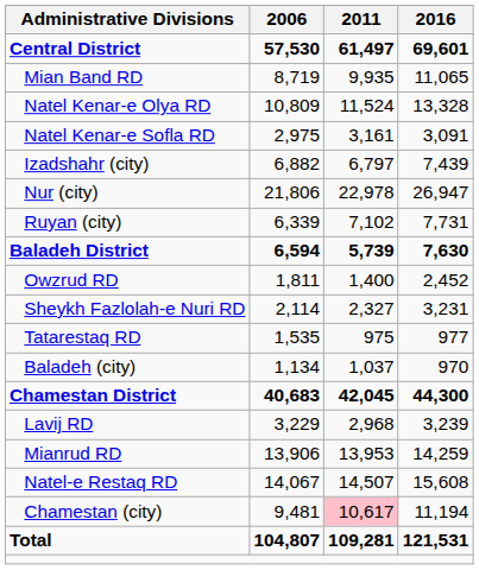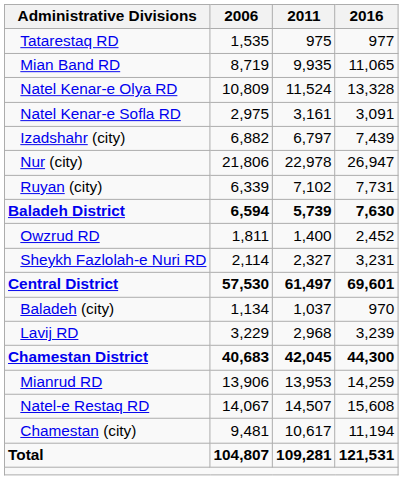 <table class="wikitable">
 <tr>
 <th>Administrative Divisions</th>
 <th>2006</th>
 <th>2011</th>
 <th>2016</th>
 </tr>
 <tr>
-<td><strong><a href='#'>Central District</a></strong></td>
-<td style="text-align: right;"><strong>57,530</strong></td>
-<td style="text-align: right;"><strong>61,497</strong></td>
-<td style="text-align: right;"><strong>69,601</strong></td>
+<td style="padding-left: 1em;"><a href='#'>Tatarestaq RD</a></td>
+<td style="text-align: right;">1,535</td>
+<td style="text-align: right;">975</td>
+<td style="text-align: right;">977</td>
 </tr>
 <tr>
 <td style="padding-left: 1em;"><a href='#'>Mian Band RD</a></td>
 <td style="text-align: right;">8,719</td>
 <td style="text-align: right;">9,935</td>
 <td style="text-align: right;">11,065</td>
 </tr>
 <tr>
 <td style="padding-left: 1em;"><a href='#'>Natel Kenar-e Olya RD</a></td>
 <td style="text-align: right;">10,809</td>
 <td style="text-align: right;">11,524</td>
 <td style="text-align: right;">13,328</td>
 </tr>
 <tr>
 <td style="padding-left: 1em;"><a href='#'>Natel Kenar-e Sofla RD</a></td>
 <td style="text-align: right;">2,975</td>
 <td style="text-align: right;">3,161</td>
 <td style="text-align: right;">3,091</td>
 </tr>
 <tr>
 <td style="padding-left: 1em;"><a href='#'>Izadshahr</a> (city)</td>
 <td style="text-align: right;">6,882</td>
 <td style="text-align: right;">6,797</td>
 <td style="text-align: right;">7,439</td>
 </tr>
 <tr>
 <td style="padding-left: 1em;"><a href='#'>Nur</a> (city)</td>
 <td style="text-align: right;">21,806</td>
 <td style="text-align: right;">22,978</td>
 <td style="text-align: right;">26,947</td>
 </tr>
 <tr>
 <td style="padding-left: 1em;"><a href='#'>Ruyan</a> (city)</td>
 <td style="text-align: right;">6,339</td>
 <td style="text-align: right;">7,102</td>
 <td style="text-align: right;">7,731</td>
 </tr>
 <tr>
 <td><strong><a href='#'>Baladeh District</a></strong></td>
 <td style="text-align: right;"><strong>6,594</strong></td>
 <td style="text-align: right;"><strong>5,739</strong></td>
 <td style="text-align: right;"><strong>7,630</strong></td>
 </tr>
 <tr>
 <td style="padding-left: 1em;"><a href='#'>Owzrud RD</a></td>
 <td style="text-align: right;">1,811</td>
 <td style="text-align: right;">1,400</td>
 <td style="text-align: right;">2,452</td>
 </tr>
 <tr>
 <td style="padding-left: 1em;"><a href='#'>Sheykh Fazlolah-e Nuri RD</a></td>
 <td style="text-align: right;">2,114</td>
 <td style="text-align: right;">2,327</td>
 <td style="text-align: right;">3,231</td>
 </tr>
 <tr>
-<td style="padding-left: 1em;"><a href='#'>Tatarestaq RD</a></td>
-<td style="text-align: right;">1,535</td>
-<td style="text-align: right;">975</td>
-<td style="text-align: right;">977</td>
+<td><strong><a href='#'>Central District</a></strong></td>
+<td style="text-align: right;"><strong>57,530</strong></td>
+<td style="text-align: right;"><strong>61,497</strong></td>
+<td style="text-align: right;"><strong>69,601</strong></td>
 </tr>
 <tr>
 <td style="padding-left: 1em;"><a href='#'>Baladeh</a> (city)</td>
 <td style="text-align: right;">1,134</td>
 <td style="text-align: right;">1,037</td>
 <td style="text-align: right;">970</td>
 </tr>
 <tr>
+<td style="padding-left: 1em;"><a href='#'>Lavij RD</a></td>
+<td style="text-align: right;">3,229</td>
+<td style="text-align: right;">2,968</td>
+<td style="text-align: right;">3,239</td>
+</tr>
+<tr>
 <td><strong><a href='#'>Chamestan District</a></strong></td>
 <td style="text-align: right;"><strong>40,683</strong></td>
 <td style="text-align: right;"><strong>42,045</strong></td>
 <td style="text-align: right;"><strong>44,300</strong></td>
-</tr>
-<tr>
-<td style="padding-left: 1em;"><a href='#'>Lavij RD</a></td>
-<td style="text-align: right;">3,229</td>
-<td style="text-align: right;">2,968</td>
-<td style="text-align: right;">3,239</td>
 </tr>
 <tr>
 <td style="padding-left: 1em;"><a href='#'>Mianrud RD</a></td>
 <td style="text-align: right;">13,906</td>
 <td style="text-align: right;">13,953</td>
 <td style="text-align: right;">14,259</td>
 </tr>
 <tr>
 <td style="padding-left: 1em;"><a href='#'>Natel-e Restaq RD</a></td>
 <td style="text-align: right;">14,067</td>
 <td style="text-align: right;">14,507</td>
 <td style="text-align: right;">15,608</td>
 </tr>
 <tr>
 <td style="padding-left: 1em;"><a href='#'>Chamestan</a> (city)</td>
 <td style="text-align: right;">9,481</td>
-<td style="background: pink; text-align: right;">10,617</td>
+<td style="text-align: right;">10,617</td>
 <td style="text-align: right;">11,194</td>
 </tr>
 <tr>
 <td><strong>Total</strong></td>
 <td style="text-align: right;"><strong>104,807</strong></td>
 <td style="text-align: right;"><strong>109,281</strong></td>
 <td style="text-align: right;"><strong>121,531</strong></td>
 </tr>
 <tr>
 <td colspan=4></td>
 </tr>
 </table>
